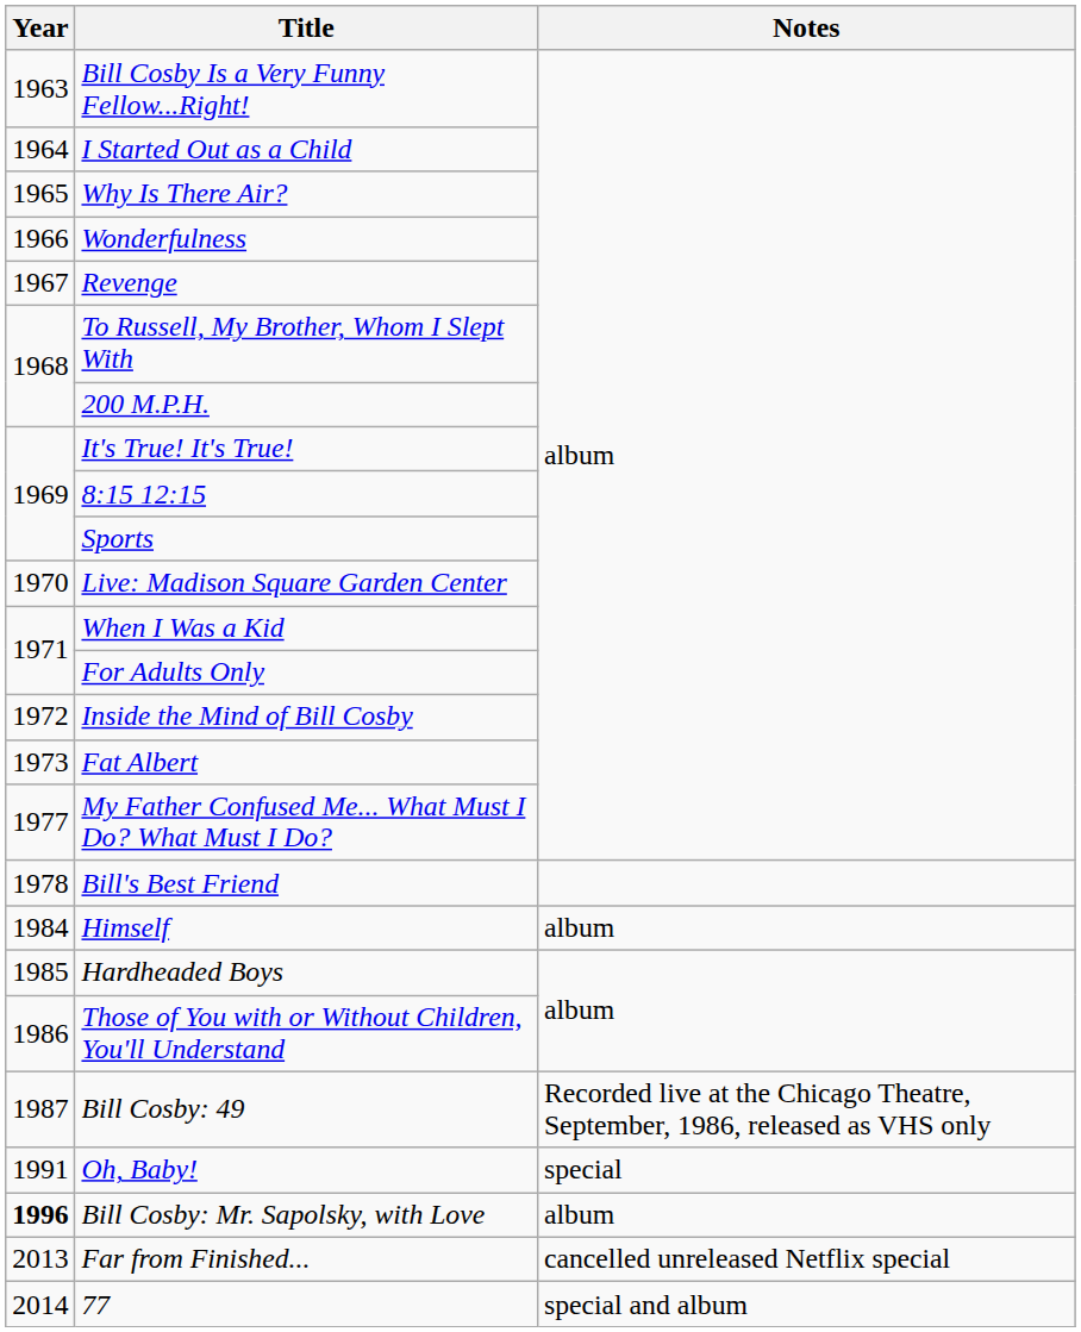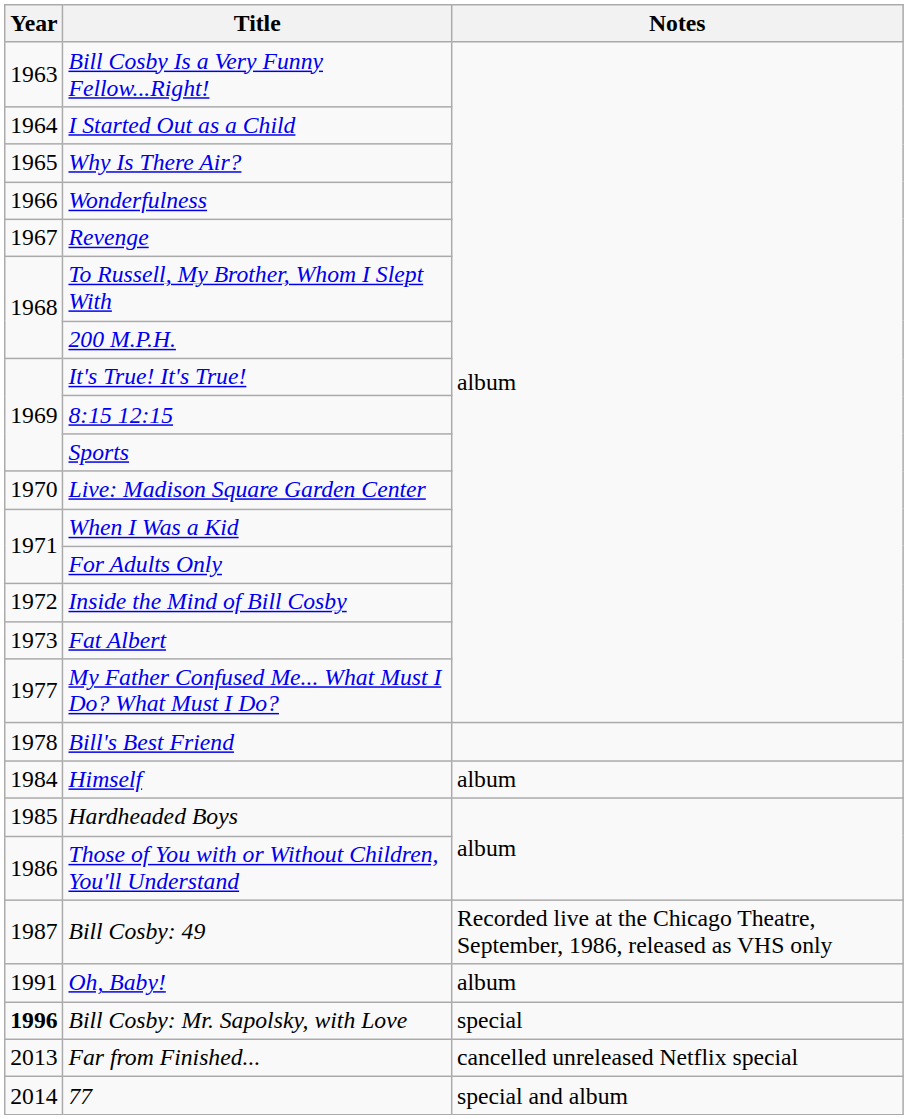 <table class="wikitable">
 <tr>
 <th>Year</th>
 <th>Title</th>
 <th>Notes</th>
 </tr>
 <tr>
 <td>1963</td>
 <td><em><a href='#'>Bill Cosby Is a Very Funny Fellow...Right!</a></em></td>
 <td rowspan="16">album</td>
 </tr>
 <tr>
 <td>1964</td>
 <td><em><a href='#'>I Started Out as a Child</a></em></td>
 </tr>
 <tr>
 <td>1965</td>
 <td><em><a href='#'>Why Is There Air?</a></em></td>
 </tr>
 <tr>
 <td>1966</td>
 <td><em><a href='#'>Wonderfulness</a></em></td>
 </tr>
 <tr>
 <td>1967</td>
 <td><em><a href='#'>Revenge</a></em></td>
 </tr>
 <tr>
 <td rowspan="2">1968</td>
 <td><em><a href='#'>To Russell, My Brother, Whom I Slept With</a></em></td>
 </tr>
 <tr>
 <td><em><a href='#'>200 M.P.H.</a></em></td>
 </tr>
 <tr>
 <td rowspan="3">1969</td>
 <td><em><a href='#'>It's True! It's True!</a></em></td>
 </tr>
 <tr>
 <td><em><a href='#'>8:15 12:15</a></em></td>
 </tr>
 <tr>
 <td><em><a href='#'>Sports</a></em></td>
 </tr>
 <tr>
 <td>1970</td>
 <td><em><a href='#'>Live: Madison Square Garden Center</a></em></td>
 </tr>
 <tr>
 <td rowspan="2">1971</td>
 <td><em><a href='#'>When I Was a Kid</a></em></td>
 </tr>
 <tr>
 <td><em><a href='#'>For Adults Only</a></em></td>
 </tr>
 <tr>
 <td>1972</td>
 <td><em><a href='#'>Inside the Mind of Bill Cosby</a></em></td>
 </tr>
 <tr>
 <td>1973</td>
 <td><em><a href='#'>Fat Albert</a></em></td>
 </tr>
 <tr>
 <td>1977</td>
 <td><em><a href='#'>My Father Confused Me... What Must I Do? What Must I Do?</a></em></td>
 </tr>
 <tr>
 <td>1978</td>
 <td><em><a href='#'>Bill's Best Friend</a></em></td>
 <td></td>
 </tr>
 <tr>
 <td>1984</td>
 <td><em><a href='#'>Himself</a></em></td>
 <td>album</td>
 </tr>
 <tr>
 <td>1985</td>
 <td><em>Hardheaded Boys</em></td>
 <td rowspan="2">album</td>
 </tr>
 <tr>
 <td>1986</td>
 <td><em><a href='#'>Those of You with or Without Children, You'll Understand</a></em></td>
 </tr>
 <tr>
 <td>1987</td>
 <td><em>Bill Cosby: 49</em></td>
 <td>Recorded live at the Chicago Theatre, September, 1986, released as VHS only</td>
 </tr>
 <tr>
 <td>1991</td>
 <td><em><a href='#'>Oh, Baby!</a></em></td>
-<td>special</td>
+<td>album</td>
 </tr>
 <tr>
 <td><strong>1996</strong></td>
 <td><em>Bill Cosby: Mr. Sapolsky, with Love</em></td>
-<td>album</td>
+<td>special</td>
 </tr>
 <tr>
 <td>2013</td>
 <td><em>Far from Finished...</em></td>
 <td>cancelled unreleased Netflix special</td>
 </tr>
 <tr>
 <td>2014</td>
 <td><em>77</em></td>
 <td>special and album</td>
 </tr>
 </table>
